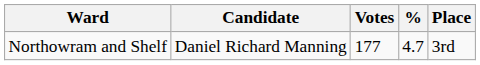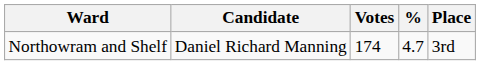 <table class="wikitable">
 <tr>
 <th>Ward</th>
 <th>Candidate</th>
 <th>Votes</th>
 <th>%</th>
 <th>Place</th>
 </tr>
 <tr>
 <td>Northowram and Shelf</td>
 <td>Daniel Richard Manning</td>
-<td>177</td>
+<td>174</td>
 <td>4.7</td>
 <td>3rd</td>
 </tr>
 </table>
